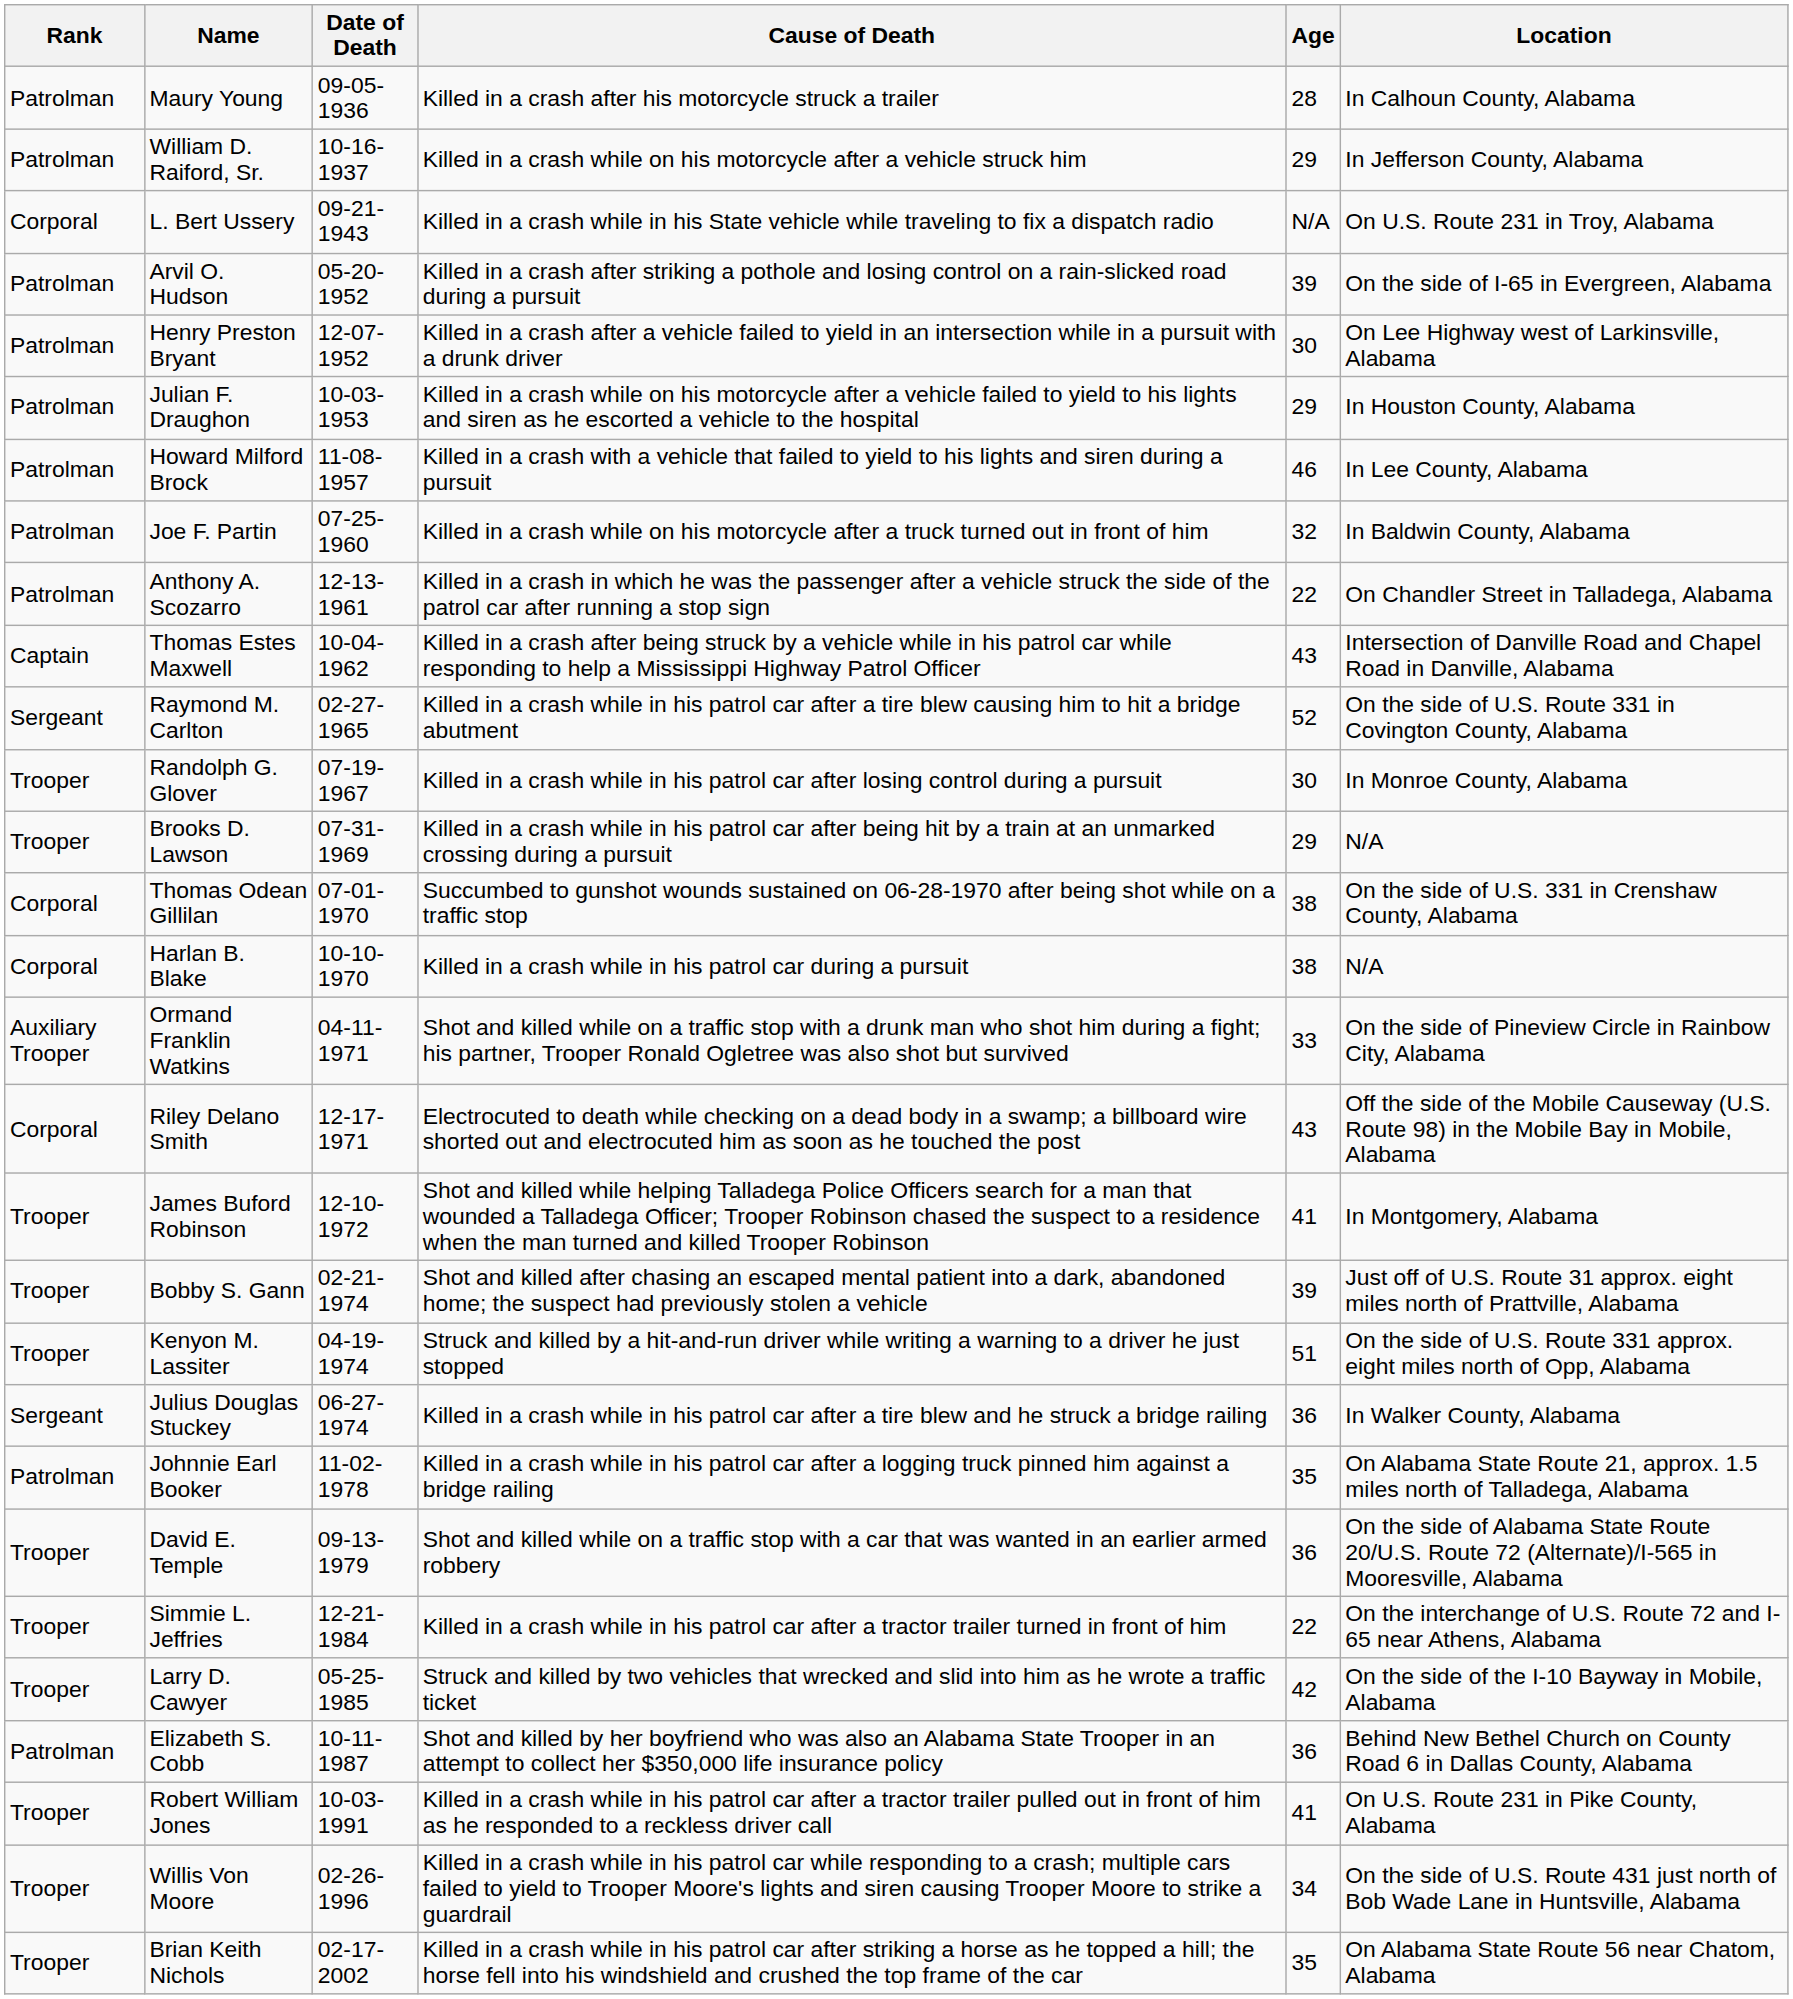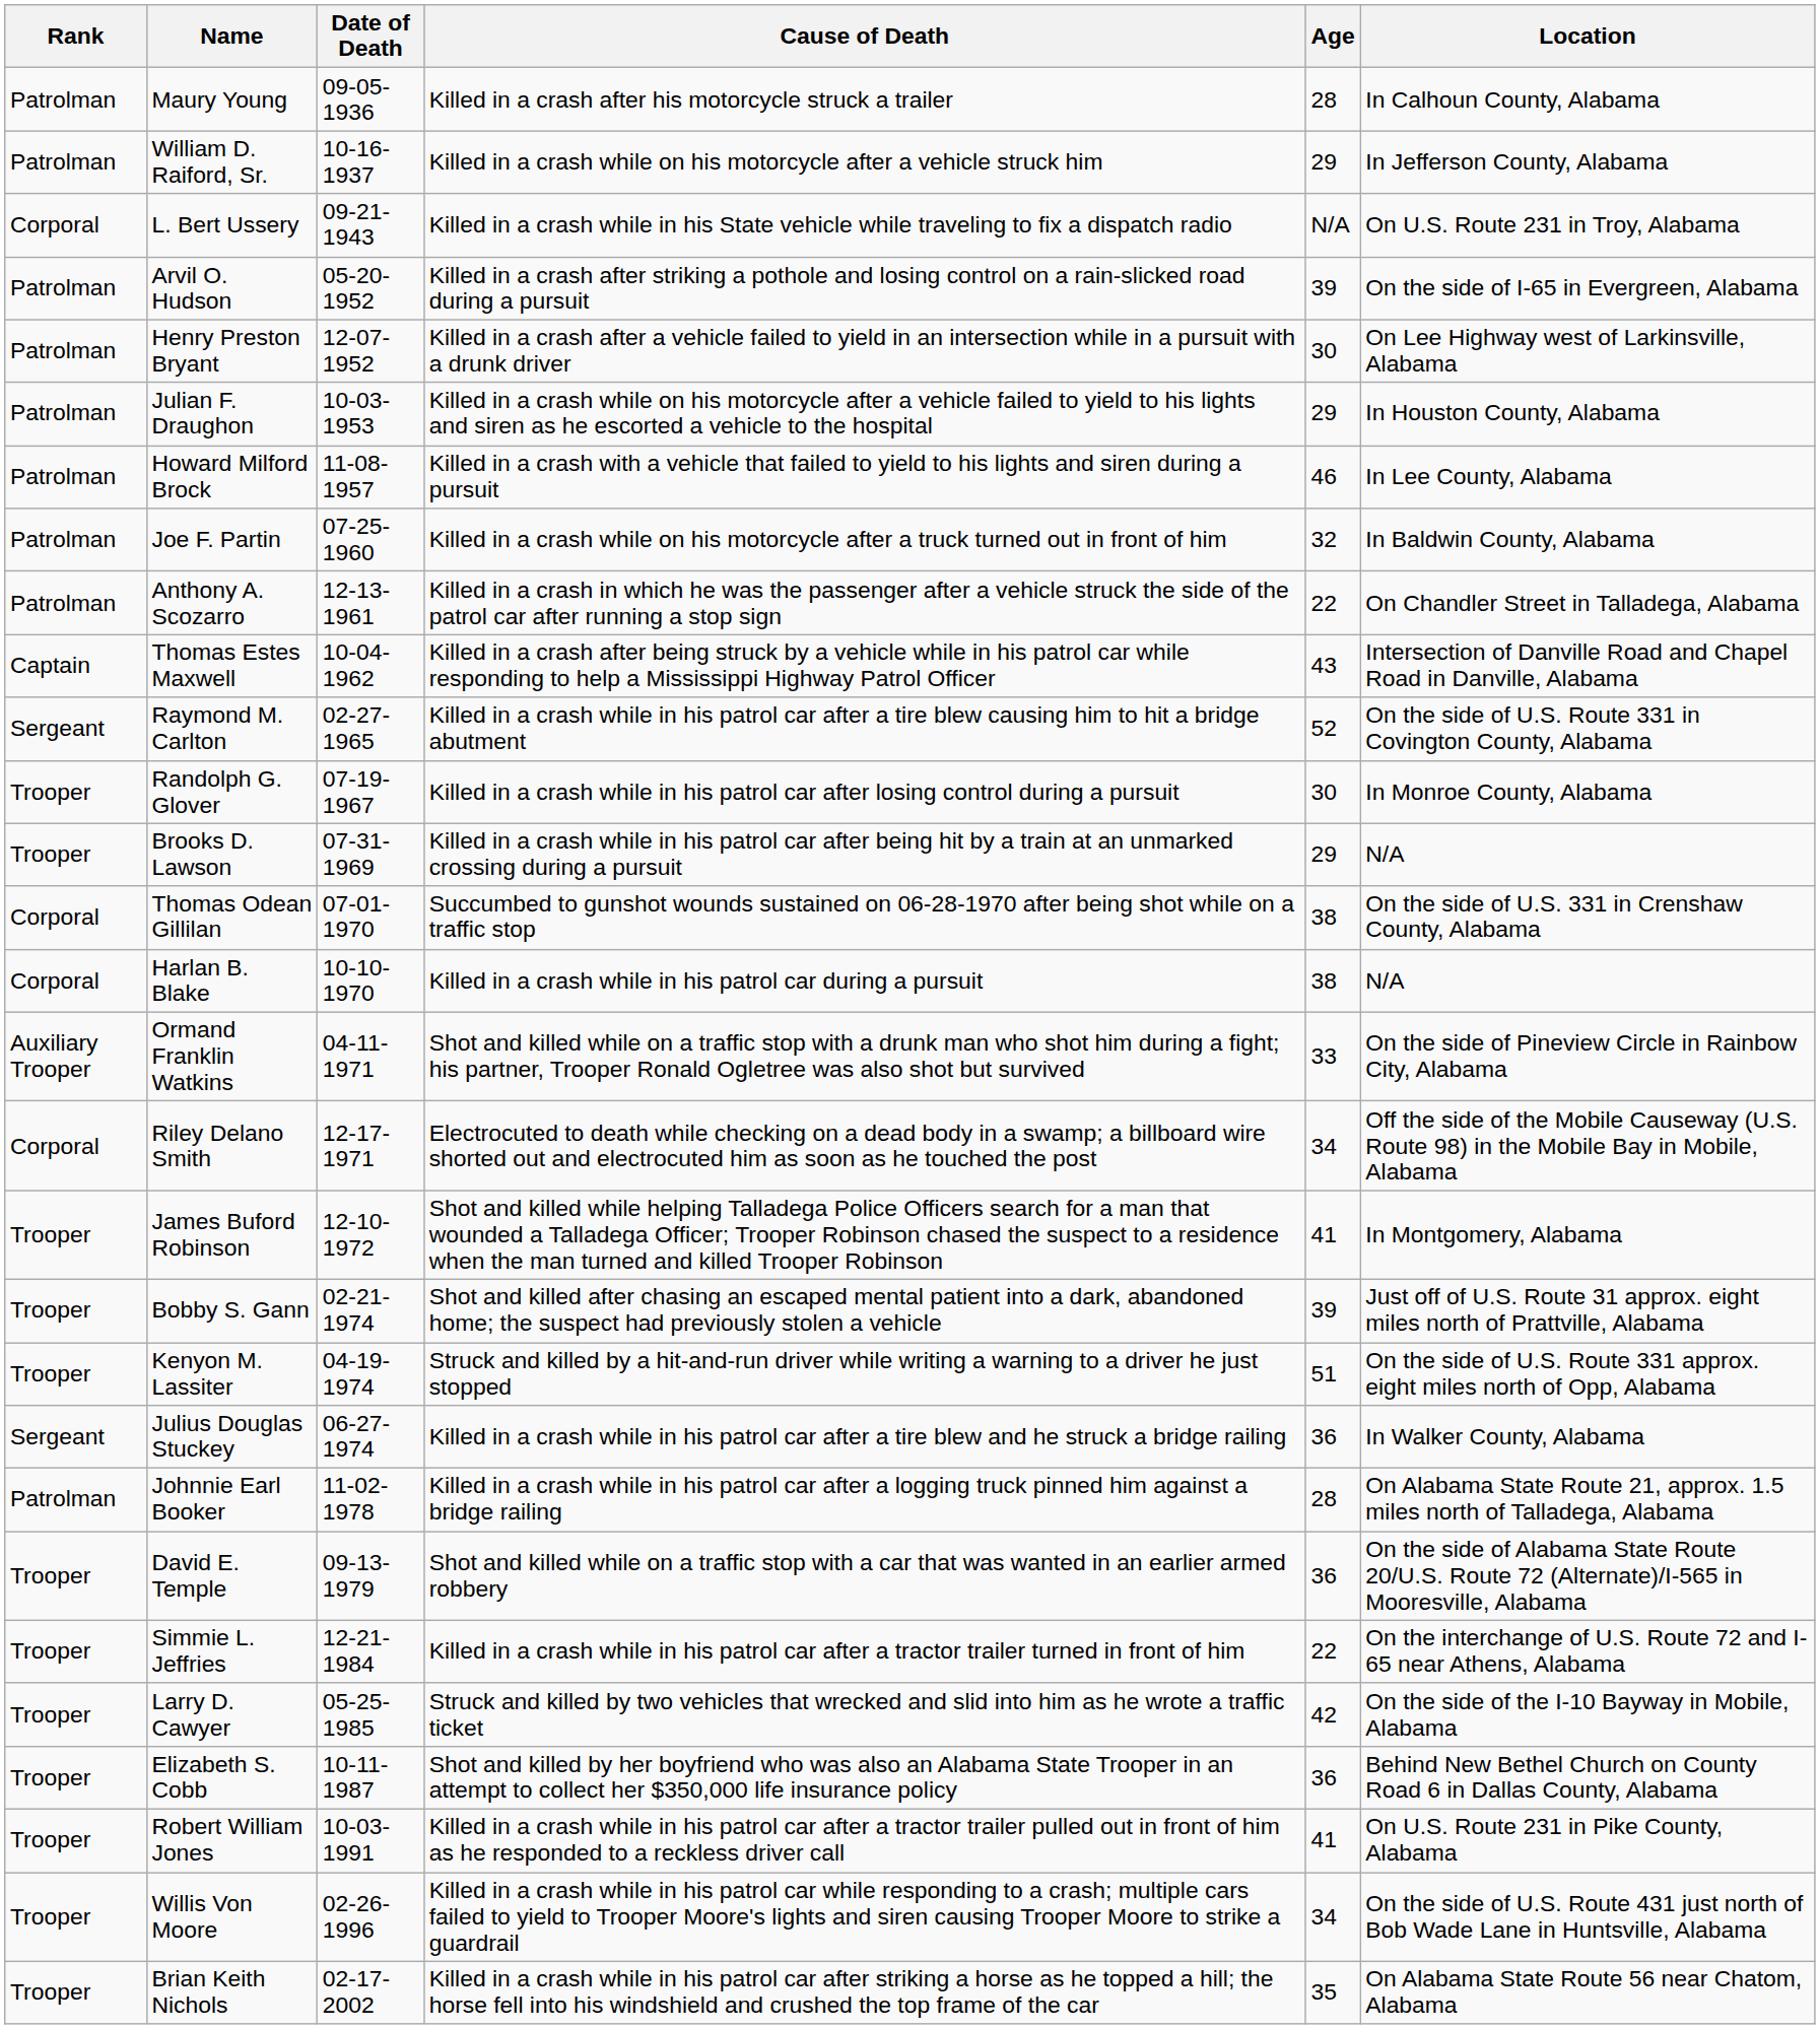 <table class="wikitable">
 <tr>
 <th>Rank</th>
 <th>Name</th>
 <th>Date of Death</th>
 <th>Cause of Death</th>
 <th>Age</th>
 <th>Location</th>
 </tr>
 <tr>
 <td>Patrolman</td>
 <td>Maury Young</td>
 <td>09-05-1936</td>
 <td>Killed in a crash after his motorcycle struck a trailer</td>
 <td>28</td>
 <td>In Calhoun County, Alabama</td>
 </tr>
 <tr>
 <td>Patrolman</td>
 <td>William D. Raiford, Sr.</td>
 <td>10-16-1937</td>
 <td>Killed in a crash while on his motorcycle after a vehicle struck him</td>
 <td>29</td>
 <td>In Jefferson County, Alabama</td>
 </tr>
 <tr>
 <td>Corporal</td>
 <td>L. Bert Ussery</td>
 <td>09-21-1943</td>
 <td>Killed in a crash while in his State vehicle while traveling to fix a dispatch radio</td>
 <td>N/A</td>
 <td>On U.S. Route 231 in Troy, Alabama</td>
 </tr>
 <tr>
 <td>Patrolman</td>
 <td>Arvil O. Hudson</td>
 <td>05-20-1952</td>
 <td>Killed in a crash after striking a pothole and losing control on a rain-slicked road during a pursuit</td>
 <td>39</td>
 <td>On the side of I-65 in Evergreen, Alabama</td>
 </tr>
 <tr>
 <td>Patrolman</td>
 <td>Henry Preston Bryant</td>
 <td>12-07-1952</td>
 <td>Killed in a crash after a vehicle failed to yield in an intersection while in a pursuit with a drunk driver</td>
 <td>30</td>
 <td>On Lee Highway west of Larkinsville, Alabama</td>
 </tr>
 <tr>
 <td>Patrolman</td>
 <td>Julian F. Draughon</td>
 <td>10-03-1953</td>
 <td>Killed in a crash while on his motorcycle after a vehicle failed to yield to his lights and siren as he escorted a vehicle to the hospital</td>
 <td>29</td>
 <td>In Houston County, Alabama</td>
 </tr>
 <tr>
 <td>Patrolman</td>
 <td>Howard Milford Brock</td>
 <td>11-08-1957</td>
 <td>Killed in a crash with a vehicle that failed to yield to his lights and siren during a pursuit</td>
 <td>46</td>
 <td>In Lee County, Alabama</td>
 </tr>
 <tr>
 <td>Patrolman</td>
 <td>Joe F. Partin</td>
 <td>07-25-1960</td>
 <td>Killed in a crash while on his motorcycle after a truck turned out in front of him</td>
 <td>32</td>
 <td>In Baldwin County, Alabama</td>
 </tr>
 <tr>
 <td>Patrolman</td>
 <td>Anthony A. Scozarro</td>
 <td>12-13-1961</td>
 <td>Killed in a crash in which he was the passenger after a vehicle struck the side of the patrol car after running a stop sign</td>
 <td>22</td>
 <td>On Chandler Street in Talladega, Alabama</td>
 </tr>
 <tr>
 <td>Captain</td>
 <td>Thomas Estes Maxwell</td>
 <td>10-04-1962</td>
 <td>Killed in a crash after being struck by a vehicle while in his patrol car while responding to help a Mississippi Highway Patrol Officer</td>
 <td>43</td>
 <td>Intersection of Danville Road and Chapel Road in Danville, Alabama</td>
 </tr>
 <tr>
 <td>Sergeant</td>
 <td>Raymond M. Carlton</td>
 <td>02-27-1965</td>
 <td>Killed in a crash while in his patrol car after a tire blew causing him to hit a bridge abutment</td>
 <td>52</td>
 <td>On the side of U.S. Route 331 in Covington County, Alabama</td>
 </tr>
 <tr>
 <td>Trooper</td>
 <td>Randolph G. Glover</td>
 <td>07-19-1967</td>
 <td>Killed in a crash while in his patrol car after losing control during a pursuit</td>
 <td>30</td>
 <td>In Monroe County, Alabama</td>
 </tr>
 <tr>
 <td>Trooper</td>
 <td>Brooks D. Lawson</td>
 <td>07-31-1969</td>
 <td>Killed in a crash while in his patrol car after being hit by a train at an unmarked crossing during a pursuit</td>
 <td>29</td>
 <td>N/A</td>
 </tr>
 <tr>
 <td>Corporal</td>
 <td>Thomas Odean Gillilan</td>
 <td>07-01-1970</td>
 <td>Succumbed to gunshot wounds sustained on 06-28-1970 after being shot while on a traffic stop</td>
 <td>38</td>
 <td>On the side of U.S. 331 in Crenshaw County, Alabama</td>
 </tr>
 <tr>
 <td>Corporal</td>
 <td>Harlan B. Blake</td>
 <td>10-10-1970</td>
 <td>Killed in a crash while in his patrol car during a pursuit</td>
 <td>38</td>
 <td>N/A</td>
 </tr>
 <tr>
 <td>Auxiliary Trooper</td>
 <td>Ormand Franklin Watkins</td>
 <td>04-11-1971</td>
 <td>Shot and killed while on a traffic stop with a drunk man who shot him during a fight; his partner, Trooper Ronald Ogletree was also shot but survived</td>
 <td>33</td>
 <td>On the side of Pineview Circle in Rainbow City, Alabama</td>
 </tr>
 <tr>
 <td>Corporal</td>
 <td>Riley Delano Smith</td>
 <td>12-17-1971</td>
 <td>Electrocuted to death while checking on a dead body in a swamp; a billboard wire shorted out and electrocuted him as soon as he touched the post</td>
-<td>43</td>
+<td>34</td>
 <td>Off the side of the Mobile Causeway (U.S. Route 98) in the Mobile Bay in Mobile, Alabama</td>
 </tr>
 <tr>
 <td>Trooper</td>
 <td>James Buford Robinson</td>
 <td>12-10-1972</td>
 <td>Shot and killed while helping Talladega Police Officers search for a man that wounded a Talladega Officer; Trooper Robinson chased the suspect to a residence when the man turned and killed Trooper Robinson</td>
 <td>41</td>
 <td>In Montgomery, Alabama</td>
 </tr>
 <tr>
 <td>Trooper</td>
 <td>Bobby S. Gann</td>
 <td>02-21-1974</td>
 <td>Shot and killed after chasing an escaped mental patient into a dark, abandoned home; the suspect had previously stolen a vehicle</td>
 <td>39</td>
 <td>Just off of U.S. Route 31 approx. eight miles north of Prattville, Alabama</td>
 </tr>
 <tr>
 <td>Trooper</td>
 <td>Kenyon M. Lassiter</td>
 <td>04-19-1974</td>
 <td>Struck and killed by a hit-and-run driver while writing a warning to a driver he just stopped</td>
 <td>51</td>
 <td>On the side of U.S. Route 331 approx. eight miles north of Opp, Alabama</td>
 </tr>
 <tr>
 <td>Sergeant</td>
 <td>Julius Douglas Stuckey</td>
 <td>06-27-1974</td>
 <td>Killed in a crash while in his patrol car after a tire blew and he struck a bridge railing</td>
 <td>36</td>
 <td>In Walker County, Alabama</td>
 </tr>
 <tr>
 <td>Patrolman</td>
 <td>Johnnie Earl Booker</td>
 <td>11-02-1978</td>
 <td>Killed in a crash while in his patrol car after a logging truck pinned him against a bridge railing</td>
-<td>35</td>
+<td>28</td>
 <td>On Alabama State Route 21, approx. 1.5 miles north of Talladega, Alabama</td>
 </tr>
 <tr>
 <td>Trooper</td>
 <td>David E. Temple</td>
 <td>09-13-1979</td>
 <td>Shot and killed while on a traffic stop with a car that was wanted in an earlier armed robbery</td>
 <td>36</td>
 <td>On the side of Alabama State Route 20/U.S. Route 72 (Alternate)/I-565 in Mooresville, Alabama</td>
 </tr>
 <tr>
 <td>Trooper</td>
 <td>Simmie L. Jeffries</td>
 <td>12-21-1984</td>
 <td>Killed in a crash while in his patrol car after a tractor trailer turned in front of him</td>
 <td>22</td>
 <td>On the interchange of U.S. Route 72 and I-65 near Athens, Alabama</td>
 </tr>
 <tr>
 <td>Trooper</td>
 <td>Larry D. Cawyer</td>
 <td>05-25-1985</td>
 <td>Struck and killed by two vehicles that wrecked and slid into him as he wrote a traffic ticket</td>
 <td>42</td>
 <td>On the side of the I-10 Bayway in Mobile, Alabama</td>
 </tr>
 <tr>
-<td>Patrolman</td>
+<td>Trooper</td>
 <td>Elizabeth S. Cobb</td>
 <td>10-11-1987</td>
 <td>Shot and killed by her boyfriend who was also an Alabama State Trooper in an attempt to collect her $350,000 life insurance policy</td>
 <td>36</td>
 <td>Behind New Bethel Church on County Road 6 in Dallas County, Alabama</td>
 </tr>
 <tr>
 <td>Trooper</td>
 <td>Robert William Jones</td>
 <td>10-03-1991</td>
 <td>Killed in a crash while in his patrol car after a tractor trailer pulled out in front of him as he responded to a reckless driver call</td>
 <td>41</td>
 <td>On U.S. Route 231 in Pike County, Alabama</td>
 </tr>
 <tr>
 <td>Trooper</td>
 <td>Willis Von Moore</td>
 <td>02-26-1996</td>
 <td>Killed in a crash while in his patrol car while responding to a crash; multiple cars failed to yield to Trooper Moore's lights and siren causing Trooper Moore to strike a guardrail</td>
 <td>34</td>
 <td>On the side of U.S. Route 431 just north of Bob Wade Lane in Huntsville, Alabama</td>
 </tr>
 <tr>
 <td>Trooper</td>
 <td>Brian Keith Nichols</td>
 <td>02-17-2002</td>
 <td>Killed in a crash while in his patrol car after striking a horse as he topped a hill; the horse fell into his windshield and crushed the top frame of the car</td>
 <td>35</td>
 <td>On Alabama State Route 56 near Chatom, Alabama</td>
 </tr>
 </table>
